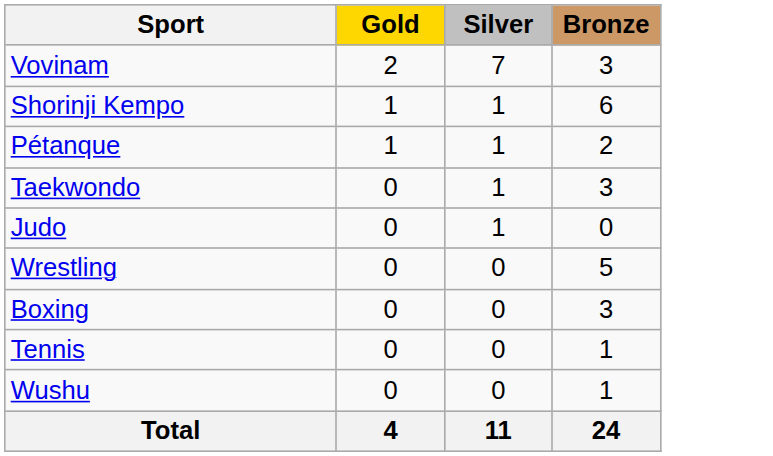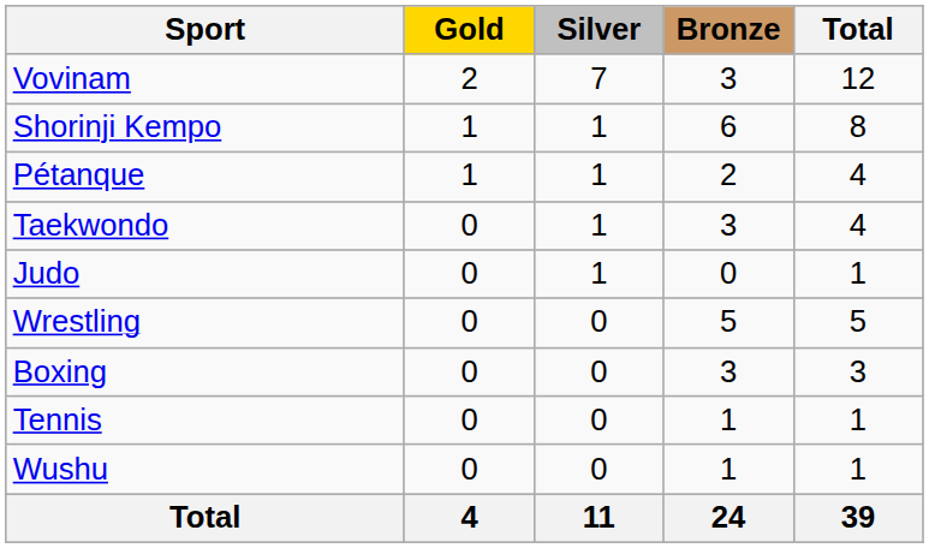 <table class="wikitable" style="text-align:center;">
 <tr>
 <th width=200>Sport</th>
 <td bgcolor=gold width=60><strong>Gold</strong></td>
 <td bgcolor=silver width=60><strong>Silver</strong></td>
 <td bgcolor=#cc9966 width=60><strong>Bronze</strong></td>
+<th width=60>Total</th>
 </tr>
 <tr>
 <td align=left><a href='#'>Vovinam</a></td>
 <td>2</td>
 <td>7</td>
 <td>3</td>
+<td>12</td>
 </tr>
 <tr>
 <td align=left><a href='#'>Shorinji Kempo</a></td>
 <td>1</td>
 <td>1</td>
 <td>6</td>
+<td>8</td>
 </tr>
 <tr>
 <td align=left><a href='#'>Pétanque</a></td>
 <td>1</td>
 <td>1</td>
 <td>2</td>
+<td>4</td>
 </tr>
 <tr>
 <td align=left><a href='#'>Taekwondo</a></td>
 <td>0</td>
 <td>1</td>
 <td>3</td>
+<td>4</td>
 </tr>
 <tr>
 <td align=left><a href='#'>Judo</a></td>
 <td>0</td>
 <td>1</td>
 <td>0</td>
+<td>1</td>
 </tr>
 <tr>
 <td align=left><a href='#'>Wrestling</a></td>
 <td>0</td>
 <td>0</td>
+<td>5</td>
 <td>5</td>
 </tr>
 <tr>
 <td align=left><a href='#'>Boxing</a></td>
 <td>0</td>
 <td>0</td>
 <td>3</td>
+<td>3</td>
 </tr>
 <tr>
 <td align=left><a href='#'>Tennis</a></td>
 <td>0</td>
 <td>0</td>
+<td>1</td>
 <td>1</td>
 </tr>
 <tr>
 <td align=left><a href='#'>Wushu</a></td>
 <td>0</td>
 <td>0</td>
 <td>1</td>
+<td>1</td>
 </tr>
 <tr>
 <th>Total</th>
 <th>4</th>
 <th>11</th>
 <th>24</th>
+<th>39</th>
 </tr>
 </table>
